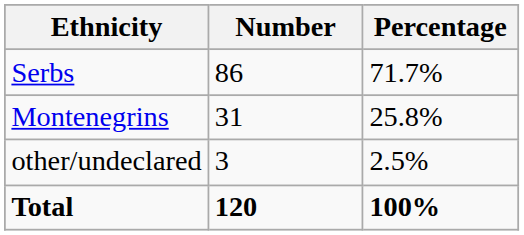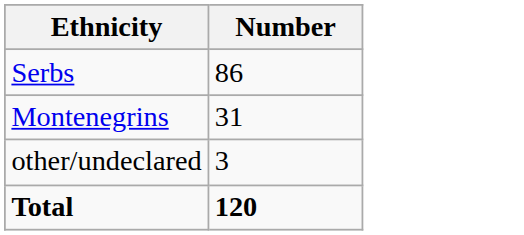 <table class="wikitable">
 <tr>
 <th width="100px">Ethnicity</th>
 <th width="80px">Number</th>
-<th width="80px">Percentage</th>
 </tr>
 <tr>
 <td><a href='#'>Serbs</a></td>
 <td>86</td>
-<td>71.7%</td>
 </tr>
 <tr>
 <td><a href='#'>Montenegrins</a></td>
 <td>31</td>
-<td>25.8%</td>
 </tr>
 <tr>
 <td>other/undeclared</td>
 <td>3</td>
-<td>2.5%</td>
 </tr>
 <tr>
 <td><strong>Total</strong></td>
 <td><strong>120</strong></td>
-<td><strong>100%</strong></td>
 </tr>
 </table>
